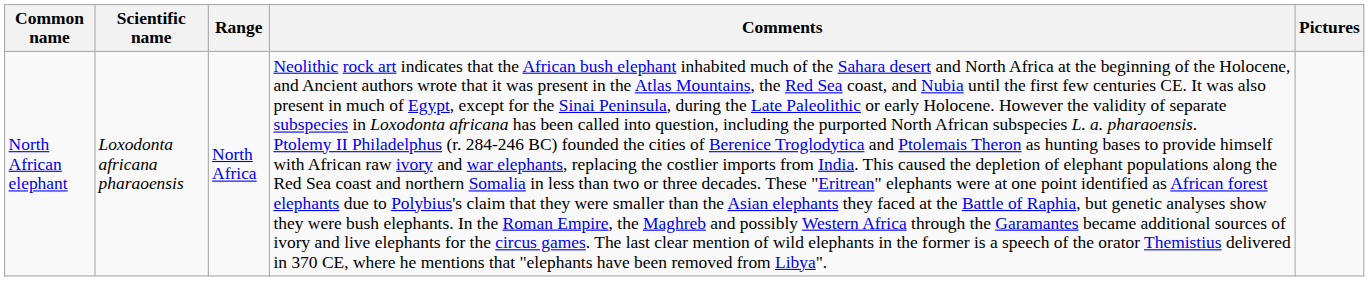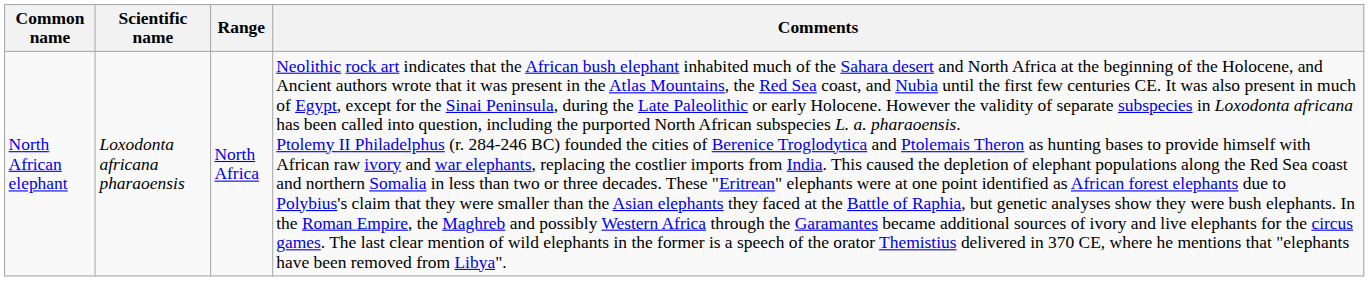 <table class="wikitable">
 <tr>
 <th>Common name</th>
 <th>Scientific name</th>
 <th>Range</th>
 <th class="unsortable">Comments</th>
-<th class="unsortable">Pictures</th>
 </tr>
 <tr>
 <td><a href='#'>North African elephant</a></td>
 <td><em>Loxodonta africana pharaoensis</em></td>
 <td><a href='#'>North Africa</a></td>
 <td><a href='#'>Neolithic</a> <a href='#'>rock art</a> indicates that the <a href='#'>African bush elephant</a> inhabited much of the <a href='#'>Sahara desert</a> and North Africa at the beginning of the Holocene, and Ancient authors wrote that it was present in the <a href='#'>Atlas Mountains</a>, the <a href='#'>Red Sea</a> coast, and <a href='#'>Nubia</a> until the first few centuries CE. It was also present in much of <a href='#'>Egypt</a>, except for the <a href='#'>Sinai Peninsula</a>, during the <a href='#'>Late Paleolithic</a> or early Holocene. However the validity of separate <a href='#'>subspecies</a> in <em>Loxodonta africana</em> has been called into question, including the purported North African subspecies <em>L. a. pharaoensis</em>.<br><a href='#'>Ptolemy II Philadelphus</a> (r. 284-246 BC) founded the cities of <a href='#'>Berenice Troglodytica</a> and <a href='#'>Ptolemais Theron</a> as hunting bases to provide himself with African raw <a href='#'>ivory</a> and <a href='#'>war elephants</a>, replacing the costlier imports from <a href='#'>India</a>. This caused the depletion of elephant populations along the Red Sea coast and northern <a href='#'>Somalia</a> in less than two or three decades. These "<a href='#'>Eritrean</a>" elephants were at one point identified as <a href='#'>African forest elephants</a> due to <a href='#'>Polybius</a>'s claim that they were smaller than the <a href='#'>Asian elephants</a> they faced at the <a href='#'>Battle of Raphia</a>, but genetic analyses show they were bush elephants. In the <a href='#'>Roman Empire</a>, the <a href='#'>Maghreb</a> and possibly <a href='#'>Western Africa</a> through the <a href='#'>Garamantes</a> became additional sources of ivory and live elephants for the <a href='#'>circus games</a>. The last clear mention of wild elephants in the former is a speech of the orator <a href='#'>Themistius</a> delivered in 370 CE, where he mentions that "elephants have been removed from <a href='#'>Libya</a>".</td>
-<td></td>
 </tr>
 </table>
